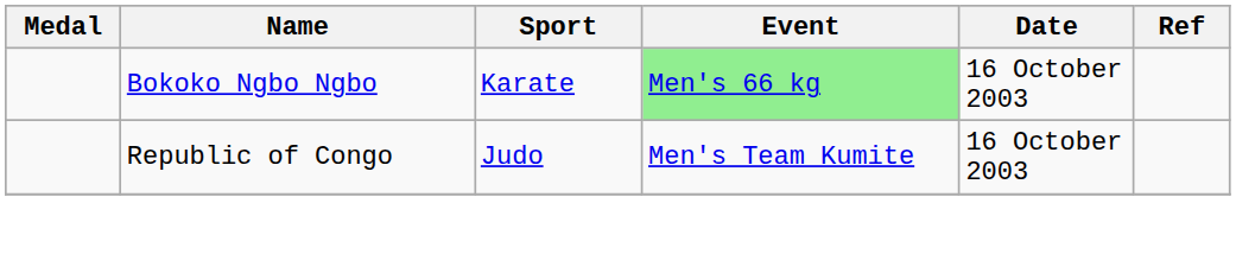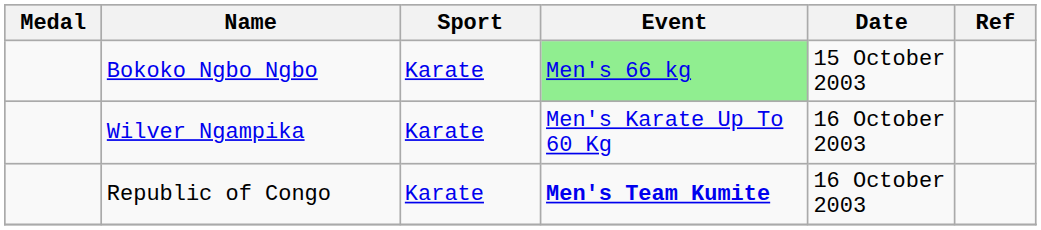 <table class="wikitable sortable" style="font-size:100%">
 <tr>
 <th width="60">Medal</th>
 <th width="250">Name</th>
 <th width="100">Sport</th>
 <th width="230">Event</th>
 <th width="100">Date</th>
 <th width="55">Ref</th>
 </tr>
 <tr>
 <td></td>
 <td><a href='#'>Bokoko Ngbo Ngbo</a></td>
 <td><a href='#'>Karate</a></td>
 <td style="background: lightgreen;"><a href='#'>Men's 66 kg</a></td>
+<td>15 October 2003</td>
+<td></td>
+</tr>
+<tr>
+<td></td>
+<td><a href='#'>Wilver Ngampika</a></td>
+<td><a href='#'>Karate</a></td>
+<td><a href='#'>Men's Karate Up To 60 Kg</a></td>
 <td>16 October 2003</td>
 <td></td>
 </tr>
 <tr>
 <td></td>
 <td>Republic of Congo</td>
-<td><a href='#'>Judo</a></td>
-<td><a href='#'>Men's Team Kumite</a></td>
+<td><a href='#'>Karate</a></td>
+<td><strong><a href='#'>Men's Team Kumite</a></strong></td>
 <td>16 October 2003</td>
 <td></td>
 </tr>
 <tr>
 </tr>
 </table>
